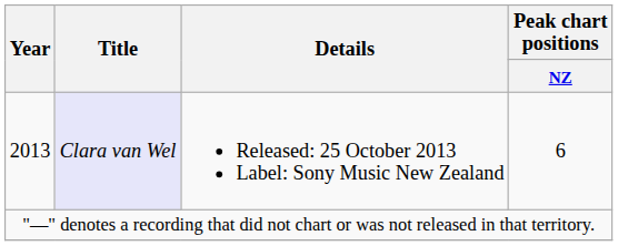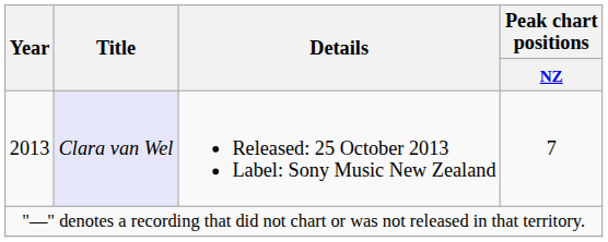 <table class="wikitable plainrowheaders">
 <tr>
 <th rowspan="2">Year</th>
 <th rowspan="2">Title</th>
 <th rowspan="2">Details</th>
 <th>Peak chart<br>positions</th>
 </tr>
 <tr>
 <th><small><a href='#'>NZ</a></small></th>
 </tr>
 <tr>
 <td>2013</td>
 <td style="background: lavender;"><em>Clara van Wel</em></td>
 <td><br><ul><li>Released: 25 October 2013</li><li>Label: Sony Music New Zealand</li></ul></td>
-<td align="center">6</td>
+<td align="center">7</td>
 </tr>
 <tr>
 <td colspan="4" style="font-size:90%" align="center">"—" denotes a recording that did not chart or was not released in that territory.</td>
 </tr>
 <tr>
 </tr>
 </table>
